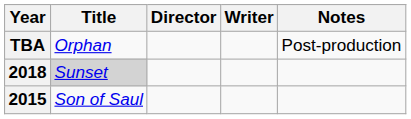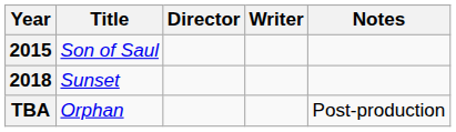 <table class="wikitable">
 <tr>
 <th>Year</th>
 <th>Title</th>
 <th>Director</th>
 <th>Writer</th>
 <th>Notes</th>
 </tr>
 <tr>
+<th>2015</th>
+<td><em><a href='#'>Son of Saul</a></em></td>
+<td></td>
+<td></td>
+<td></td>
+</tr>
+<tr>
+<th>2018</th>
+<td><em><a href='#'>Sunset</a></em></td>
+<td></td>
+<td></td>
+<td></td>
+</tr>
+<tr>
 <th>TBA</th>
 <td><em><a href='#'>Orphan</a></em></td>
 <td></td>
 <td></td>
 <td>Post-production</td>
 </tr>
-<tr>
-<th>2018</th>
-<td style="background: lightgrey;"><em><a href='#'>Sunset</a></em></td>
-<td></td>
-<td></td>
-<td></td>
-</tr>
-<tr>
-<th>2015</th>
-<td><em><a href='#'>Son of Saul</a></em></td>
-<td></td>
-<td></td>
-<td></td>
-</tr>
 </table>
